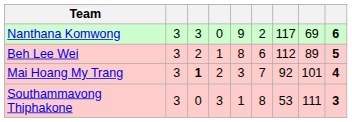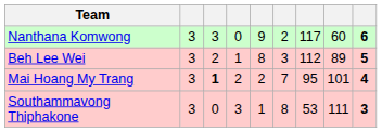 <table class="wikitable" style="text-align:center">
 <tr>
 <th width=200>Team</th>
 <th width=20></th>
 <th width=20></th>
 <th width=20></th>
 <th width=20></th>
 <th width=20></th>
 <th width=20></th>
 <th width=20></th>
 <th width=20></th>
 </tr>
 <tr bgcolor="ccffcc">
 <td style="text-align:left;"> <a href='#'>Nanthana Komwong</a></td>
 <td>3</td>
 <td>3</td>
 <td>0</td>
 <td>9</td>
 <td>2</td>
 <td>117</td>
-<td>69</td>
+<td>60</td>
 <td><strong>6</strong></td>
 </tr>
 <tr bgcolor="ffcccc">
 <td style="text-align:left;"> <a href='#'>Beh Lee Wei</a></td>
 <td>3</td>
 <td>2</td>
 <td>1</td>
 <td>8</td>
-<td>6</td>
+<td>3</td>
 <td>112</td>
 <td>89</td>
 <td><strong>5</strong></td>
 </tr>
 <tr bgcolor="ffcccc">
 <td style="text-align:left;"> <a href='#'>Mai Hoang My Trang</a></td>
 <td>3</td>
 <td><strong>1</strong></td>
 <td>2</td>
-<td>3</td>
+<td>2</td>
 <td>7</td>
-<td>92</td>
+<td>95</td>
 <td>101</td>
 <td><strong>4</strong></td>
 </tr>
 <tr bgcolor="ffcccc">
 <td style="text-align:left;"> <a href='#'>Southammavong Thiphakone</a></td>
 <td>3</td>
 <td>0</td>
 <td>3</td>
 <td>1</td>
 <td>8</td>
 <td>53</td>
 <td>111</td>
 <td><strong>3</strong></td>
 </tr>
 </table>
